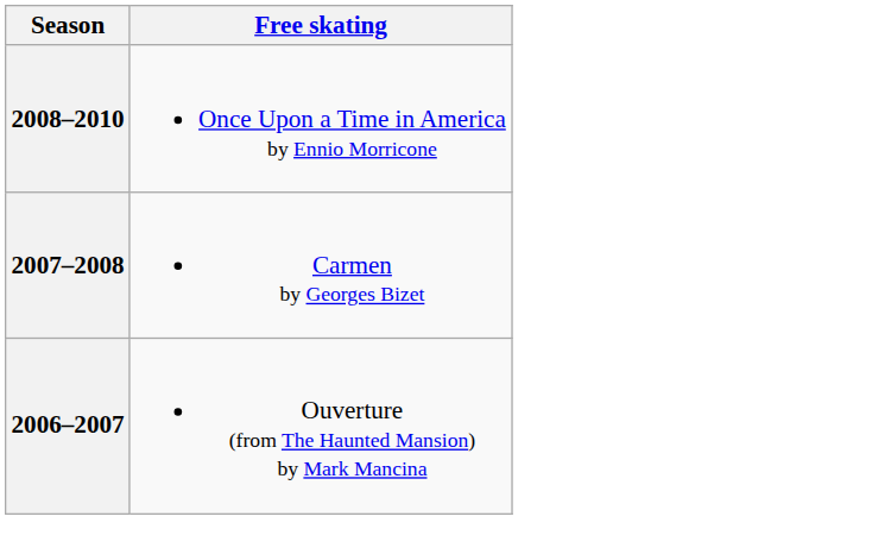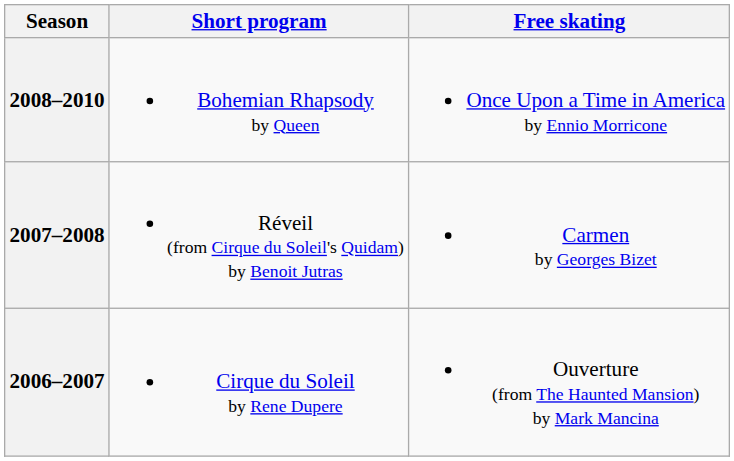 <table class="wikitable" style="text-align:center">
 <tr>
 <th>Season</th>
+<th><a href='#'>Short program</a></th>
 <th><a href='#'>Free skating</a></th>
 </tr>
 <tr>
 <th>2008–2010 <br> </th>
+<td><br><ul><li><a href='#'>Bohemian Rhapsody</a> <br><small> by <a href='#'>Queen</a> </small></li></ul></td>
 <td><br><ul><li><a href='#'>Once Upon a Time in America</a> <br><small> by <a href='#'>Ennio Morricone</a> </small></li></ul></td>
 </tr>
 <tr>
 <th>2007–2008 <br> </th>
+<td><br><ul><li>Réveil <br><small> (from <a href='#'>Cirque du Soleil</a>'s <a href='#'>Quidam</a>) <br> by <a href='#'>Benoit Jutras</a> </small></li></ul></td>
 <td><br><ul><li><a href='#'>Carmen</a> <br><small> by <a href='#'>Georges Bizet</a> </small></li></ul></td>
 </tr>
 <tr>
 <th>2006–2007 <br> </th>
+<td><br><ul><li><a href='#'>Cirque du Soleil</a> <br><small> by <a href='#'>Rene Dupere</a> </small></li></ul></td>
 <td><br><ul><li>Ouverture <br><small> (from <a href='#'>The Haunted Mansion</a>) <br> by <a href='#'>Mark Mancina</a> </small></li></ul></td>
 </tr>
 </table>
